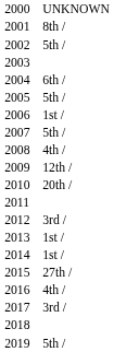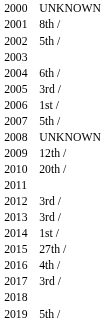 <table>
 <tr>
 <td>2000</td>
 <td></td>
 <td></td>
 <td></td>
 <td>UNKNOWN</td>
 </tr>
 <tr>
 <td>2001</td>
 <td></td>
 <td></td>
 <td></td>
 <td>8th / </td>
 </tr>
 <tr>
 <td>2002</td>
 <td></td>
 <td></td>
 <td></td>
 <td>5th / </td>
 <td></td>
 </tr>
 <tr>
 <td>2003</td>
 <td></td>
 <td></td>
 <td></td>
 <td></td>
 <td></td>
 </tr>
 <tr>
 <td>2004</td>
 <td></td>
 <td></td>
 <td></td>
 <td>6th / </td>
 <td></td>
 </tr>
 <tr>
 <td>2005</td>
 <td></td>
 <td></td>
 <td></td>
-<td>5th / </td>
+<td>3rd / </td>
 <td></td>
 </tr>
 <tr>
 <td>2006</td>
 <td></td>
 <td></td>
 <td></td>
 <td>1st / </td>
 <td></td>
 </tr>
 <tr>
 <td>2007</td>
 <td></td>
 <td></td>
 <td></td>
 <td>5th / </td>
 </tr>
 <tr>
 <td>2008</td>
 <td></td>
 <td></td>
 <td></td>
-<td>4th / </td>
+<td>UNKNOWN</td>
 <td></td>
 </tr>
 <tr>
 <td>2009</td>
 <td></td>
 <td></td>
 <td></td>
 <td>12th / </td>
 </tr>
 <tr>
 <td>2010</td>
 <td></td>
 <td></td>
 <td></td>
 <td>20th / </td>
 <td></td>
 </tr>
 <tr>
 <td>2011</td>
 <td></td>
 <td></td>
 <td></td>
 <td></td>
 </tr>
 <tr>
 <td>2012</td>
 <td></td>
 <td></td>
 <td></td>
 <td>3rd / </td>
 </tr>
 <tr>
 <td>2013</td>
 <td></td>
 <td></td>
 <td></td>
-<td>1st / </td>
+<td>3rd / </td>
 </tr>
 <tr>
 <td>2014</td>
 <td></td>
 <td></td>
 <td></td>
 <td>1st / </td>
 </tr>
 <tr>
 <td>2015</td>
 <td></td>
 <td></td>
 <td></td>
 <td>27th / </td>
 </tr>
 <tr>
 <td>2016</td>
 <td></td>
 <td></td>
 <td></td>
 <td>4th / </td>
 </tr>
 <tr>
 <td>2017</td>
 <td></td>
 <td></td>
 <td></td>
 <td>3rd / </td>
 <td></td>
 </tr>
 <tr>
 <td>2018</td>
 <td></td>
 <td></td>
 <td></td>
 <td></td>
 </tr>
 <tr>
 <td>2019</td>
 <td></td>
 <td></td>
 <td></td>
 <td>5th / </td>
 <td></td>
 </tr>
 </table>
